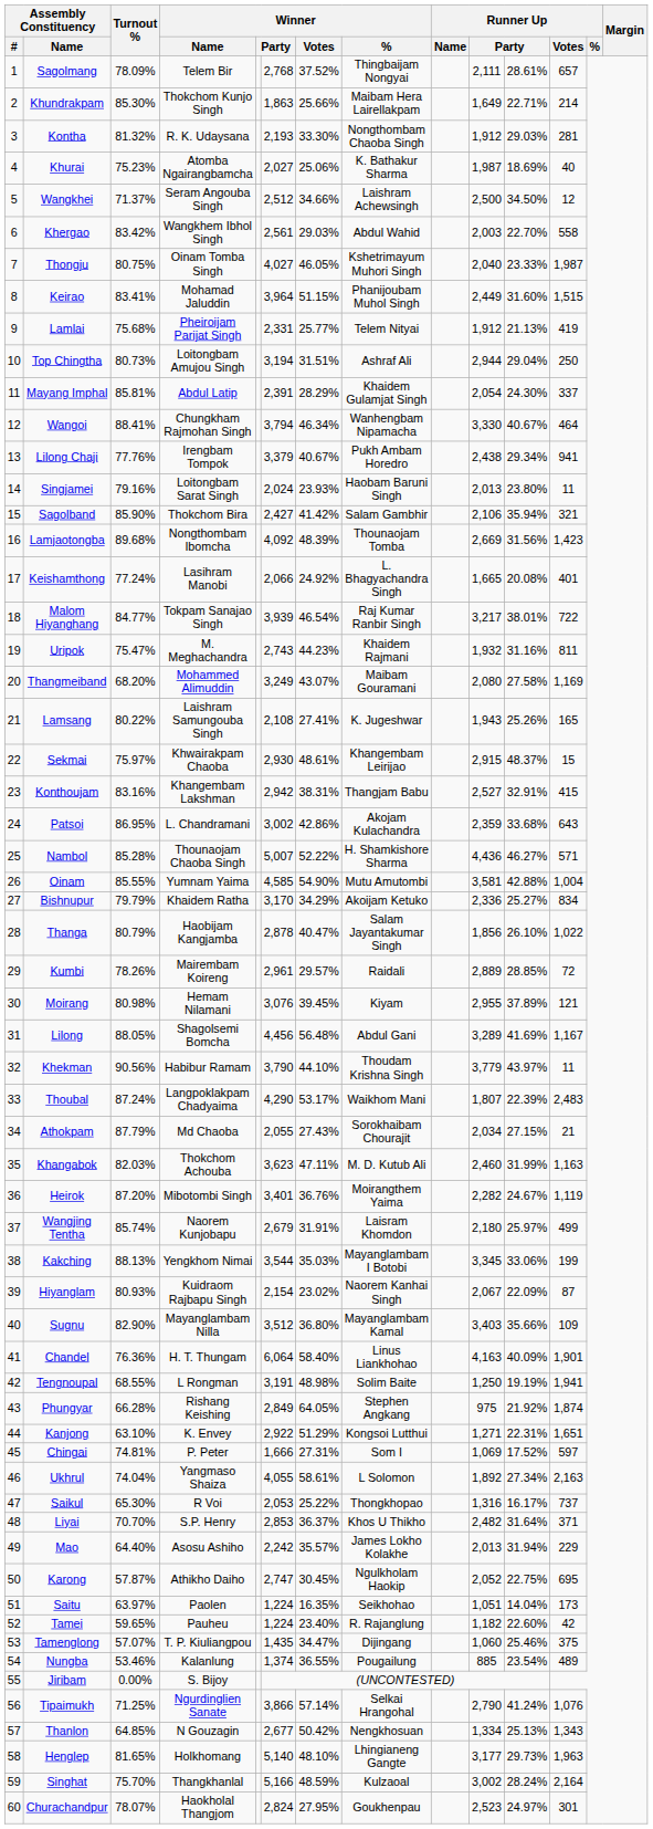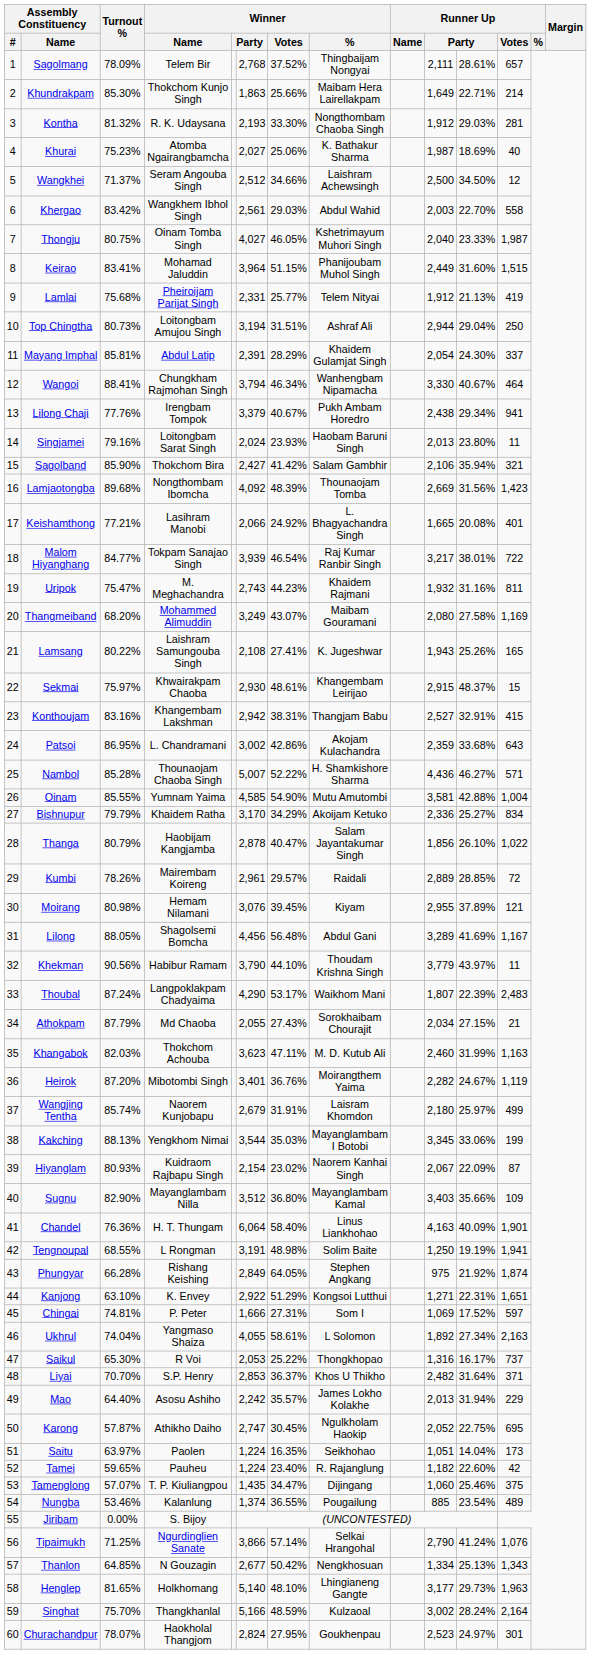 <table class="wikitable sortable" style="text-align:center;">
 <tr>
 <th colspan="2">Assembly Constituency</th>
 <th rowspan="2">Turnout %</th>
 <th colspan="5">Winner</th>
 <th colspan="5">Runner Up</th>
 <th rowspan="2" data-sort-type=number>Margin</th>
 </tr>
 <tr>
 <th>#</th>
 <th>Name</th>
 <th>Name</th>
 <th colspan="2">Party</th>
 <th data-sort-type=number>Votes</th>
 <th>%</th>
 <th>Name</th>
 <th colspan="2">Party</th>
 <th data-sort-type=number>Votes</th>
 <th>%</th>
 </tr>
 <tr>
 <td>1</td>
 <td><a href='#'>Sagolmang</a></td>
 <td>78.09%</td>
 <td>Telem Bir</td>
 <td></td>
 <td>2,768</td>
 <td>37.52%</td>
 <td>Thingbaijam Nongyai</td>
 <td></td>
 <td>2,111</td>
 <td>28.61%</td>
 <td>657</td>
 </tr>
 <tr>
 <td>2</td>
 <td><a href='#'>Khundrakpam</a></td>
 <td>85.30%</td>
 <td>Thokchom Kunjo Singh</td>
 <td></td>
 <td>1,863</td>
 <td>25.66%</td>
 <td>Maibam Hera Lairellakpam</td>
 <td></td>
 <td>1,649</td>
 <td>22.71%</td>
 <td>214</td>
 </tr>
 <tr>
 <td>3</td>
 <td><a href='#'>Kontha</a></td>
 <td>81.32%</td>
 <td>R. K. Udaysana</td>
 <td></td>
 <td>2,193</td>
 <td>33.30%</td>
 <td>Nongthombam Chaoba Singh</td>
 <td></td>
 <td>1,912</td>
 <td>29.03%</td>
 <td>281</td>
 </tr>
 <tr>
 <td>4</td>
 <td><a href='#'>Khurai</a></td>
 <td>75.23%</td>
 <td>Atomba Ngairangbamcha</td>
 <td></td>
 <td>2,027</td>
 <td>25.06%</td>
 <td>K. Bathakur Sharma</td>
 <td></td>
 <td>1,987</td>
 <td>18.69%</td>
 <td>40</td>
 </tr>
 <tr>
 <td>5</td>
 <td><a href='#'>Wangkhei</a></td>
 <td>71.37%</td>
 <td>Seram Angouba Singh</td>
 <td></td>
 <td>2,512</td>
 <td>34.66%</td>
 <td>Laishram Achewsingh</td>
 <td></td>
 <td>2,500</td>
 <td>34.50%</td>
 <td>12</td>
 </tr>
 <tr>
 <td>6</td>
 <td><a href='#'>Khergao</a></td>
 <td>83.42%</td>
 <td>Wangkhem Ibhol Singh</td>
 <td></td>
 <td>2,561</td>
 <td>29.03%</td>
 <td>Abdul Wahid</td>
 <td></td>
 <td>2,003</td>
 <td>22.70%</td>
 <td>558</td>
 </tr>
 <tr>
 <td>7</td>
 <td><a href='#'>Thongju</a></td>
 <td>80.75%</td>
 <td>Oinam Tomba Singh</td>
 <td></td>
 <td>4,027</td>
 <td>46.05%</td>
 <td>Kshetrimayum Muhori Singh</td>
 <td></td>
 <td>2,040</td>
 <td>23.33%</td>
 <td>1,987</td>
 </tr>
 <tr>
 <td>8</td>
 <td><a href='#'>Keirao</a></td>
 <td>83.41%</td>
 <td>Mohamad Jaluddin</td>
 <td></td>
 <td>3,964</td>
 <td>51.15%</td>
 <td>Phanijoubam Muhol Singh</td>
 <td></td>
 <td>2,449</td>
 <td>31.60%</td>
 <td>1,515</td>
 </tr>
 <tr>
 <td>9</td>
 <td><a href='#'>Lamlai</a></td>
 <td>75.68%</td>
 <td><a href='#'>Pheiroijam Parijat Singh</a></td>
 <td></td>
 <td>2,331</td>
 <td>25.77%</td>
 <td>Telem Nityai</td>
 <td></td>
 <td>1,912</td>
 <td>21.13%</td>
 <td>419</td>
 </tr>
 <tr>
 <td>10</td>
 <td><a href='#'>Top Chingtha</a></td>
 <td>80.73%</td>
 <td>Loitongbam Amujou Singh</td>
 <td></td>
 <td>3,194</td>
 <td>31.51%</td>
 <td>Ashraf Ali</td>
 <td></td>
 <td>2,944</td>
 <td>29.04%</td>
 <td>250</td>
 </tr>
 <tr>
 <td>11</td>
 <td><a href='#'>Mayang Imphal</a></td>
 <td>85.81%</td>
 <td><a href='#'>Abdul Latip</a></td>
 <td></td>
 <td>2,391</td>
 <td>28.29%</td>
 <td>Khaidem Gulamjat Singh</td>
 <td></td>
 <td>2,054</td>
 <td>24.30%</td>
 <td>337</td>
 </tr>
 <tr>
 <td>12</td>
 <td><a href='#'>Wangoi</a></td>
 <td>88.41%</td>
 <td>Chungkham Rajmohan Singh</td>
 <td></td>
 <td>3,794</td>
 <td>46.34%</td>
 <td>Wanhengbam Nipamacha</td>
 <td></td>
 <td>3,330</td>
 <td>40.67%</td>
 <td>464</td>
 </tr>
 <tr>
 <td>13</td>
 <td><a href='#'>Lilong Chaji</a></td>
 <td>77.76%</td>
 <td>Irengbam Tompok</td>
 <td></td>
 <td>3,379</td>
 <td>40.67%</td>
 <td>Pukh Ambam Horedro</td>
 <td></td>
 <td>2,438</td>
 <td>29.34%</td>
 <td>941</td>
 </tr>
 <tr>
 <td>14</td>
 <td><a href='#'>Singjamei</a></td>
 <td>79.16%</td>
 <td>Loitongbam Sarat Singh</td>
 <td></td>
 <td>2,024</td>
 <td>23.93%</td>
 <td>Haobam Baruni Singh</td>
 <td></td>
 <td>2,013</td>
 <td>23.80%</td>
 <td>11</td>
 </tr>
 <tr>
 <td>15</td>
 <td><a href='#'>Sagolband</a></td>
 <td>85.90%</td>
 <td>Thokchom Bira</td>
 <td></td>
 <td>2,427</td>
 <td>41.42%</td>
 <td>Salam Gambhir</td>
 <td></td>
 <td>2,106</td>
 <td>35.94%</td>
 <td>321</td>
 </tr>
 <tr>
 <td>16</td>
 <td><a href='#'>Lamjaotongba</a></td>
 <td>89.68%</td>
 <td>Nongthombam Ibomcha</td>
 <td></td>
 <td>4,092</td>
 <td>48.39%</td>
 <td>Thounaojam Tomba</td>
 <td></td>
 <td>2,669</td>
 <td>31.56%</td>
 <td>1,423</td>
 </tr>
 <tr>
 <td>17</td>
 <td><a href='#'>Keishamthong</a></td>
-<td>77.24%</td>
+<td>77.21%</td>
 <td>Lasihram Manobi</td>
 <td></td>
 <td>2,066</td>
 <td>24.92%</td>
 <td>L. Bhagyachandra Singh</td>
 <td></td>
 <td>1,665</td>
 <td>20.08%</td>
 <td>401</td>
 </tr>
 <tr>
 <td>18</td>
 <td><a href='#'>Malom Hiyanghang</a></td>
 <td>84.77%</td>
 <td>Tokpam Sanajao Singh</td>
 <td></td>
 <td>3,939</td>
 <td>46.54%</td>
 <td>Raj Kumar Ranbir Singh</td>
 <td></td>
 <td>3,217</td>
 <td>38.01%</td>
 <td>722</td>
 </tr>
 <tr>
 <td>19</td>
 <td><a href='#'>Uripok</a></td>
 <td>75.47%</td>
 <td>M. Meghachandra</td>
 <td></td>
 <td>2,743</td>
 <td>44.23%</td>
 <td>Khaidem Rajmani</td>
 <td></td>
 <td>1,932</td>
 <td>31.16%</td>
 <td>811</td>
 </tr>
 <tr>
 <td>20</td>
 <td><a href='#'>Thangmeiband</a></td>
 <td>68.20%</td>
 <td><a href='#'>Mohammed Alimuddin</a></td>
 <td></td>
 <td>3,249</td>
 <td>43.07%</td>
 <td>Maibam Gouramani</td>
 <td></td>
 <td>2,080</td>
 <td>27.58%</td>
 <td>1,169</td>
 </tr>
 <tr>
 <td>21</td>
 <td><a href='#'>Lamsang</a></td>
 <td>80.22%</td>
 <td>Laishram Samungouba Singh</td>
 <td></td>
 <td>2,108</td>
 <td>27.41%</td>
 <td>K. Jugeshwar</td>
 <td></td>
 <td>1,943</td>
 <td>25.26%</td>
 <td>165</td>
 </tr>
 <tr>
 <td>22</td>
 <td><a href='#'>Sekmai</a></td>
 <td>75.97%</td>
 <td>Khwairakpam Chaoba</td>
 <td></td>
 <td>2,930</td>
 <td>48.61%</td>
 <td>Khangembam Leirijao</td>
 <td></td>
 <td>2,915</td>
 <td>48.37%</td>
 <td>15</td>
 </tr>
 <tr>
 <td>23</td>
 <td><a href='#'>Konthoujam</a></td>
 <td>83.16%</td>
 <td>Khangembam Lakshman</td>
 <td></td>
 <td>2,942</td>
 <td>38.31%</td>
 <td>Thangjam Babu</td>
 <td></td>
 <td>2,527</td>
 <td>32.91%</td>
 <td>415</td>
 </tr>
 <tr>
 <td>24</td>
 <td><a href='#'>Patsoi</a></td>
 <td>86.95%</td>
 <td>L. Chandramani</td>
 <td></td>
 <td>3,002</td>
 <td>42.86%</td>
 <td>Akojam Kulachandra</td>
 <td></td>
 <td>2,359</td>
 <td>33.68%</td>
 <td>643</td>
 </tr>
 <tr>
 <td>25</td>
 <td><a href='#'>Nambol</a></td>
 <td>85.28%</td>
 <td>Thounaojam Chaoba Singh</td>
 <td></td>
 <td>5,007</td>
 <td>52.22%</td>
 <td>H. Shamkishore Sharma</td>
 <td></td>
 <td>4,436</td>
 <td>46.27%</td>
 <td>571</td>
 </tr>
 <tr>
 <td>26</td>
 <td><a href='#'>Oinam</a></td>
 <td>85.55%</td>
 <td>Yumnam Yaima</td>
 <td></td>
 <td>4,585</td>
 <td>54.90%</td>
 <td>Mutu Amutombi</td>
 <td></td>
 <td>3,581</td>
 <td>42.88%</td>
 <td>1,004</td>
 </tr>
 <tr>
 <td>27</td>
 <td><a href='#'>Bishnupur</a></td>
 <td>79.79%</td>
 <td>Khaidem Ratha</td>
 <td></td>
 <td>3,170</td>
 <td>34.29%</td>
 <td>Akoijam Ketuko</td>
 <td></td>
 <td>2,336</td>
 <td>25.27%</td>
 <td>834</td>
 </tr>
 <tr>
 <td>28</td>
 <td><a href='#'>Thanga</a></td>
 <td>80.79%</td>
 <td>Haobijam Kangjamba</td>
 <td></td>
 <td>2,878</td>
 <td>40.47%</td>
 <td>Salam Jayantakumar Singh</td>
 <td></td>
 <td>1,856</td>
 <td>26.10%</td>
 <td>1,022</td>
 </tr>
 <tr>
 <td>29</td>
 <td><a href='#'>Kumbi</a></td>
 <td>78.26%</td>
 <td>Mairembam Koireng</td>
 <td></td>
 <td>2,961</td>
 <td>29.57%</td>
 <td>Raidali</td>
 <td></td>
 <td>2,889</td>
 <td>28.85%</td>
 <td>72</td>
 </tr>
 <tr>
 <td>30</td>
 <td><a href='#'>Moirang</a></td>
 <td>80.98%</td>
 <td>Hemam Nilamani</td>
 <td></td>
 <td>3,076</td>
 <td>39.45%</td>
 <td>Kiyam</td>
 <td></td>
 <td>2,955</td>
 <td>37.89%</td>
 <td>121</td>
 </tr>
 <tr>
 <td>31</td>
 <td><a href='#'>Lilong</a></td>
 <td>88.05%</td>
 <td>Shagolsemi Bomcha</td>
 <td></td>
 <td>4,456</td>
 <td>56.48%</td>
 <td>Abdul Gani</td>
 <td></td>
 <td>3,289</td>
 <td>41.69%</td>
 <td>1,167</td>
 </tr>
 <tr>
 <td>32</td>
 <td><a href='#'>Khekman</a></td>
 <td>90.56%</td>
 <td>Habibur Ramam</td>
 <td></td>
 <td>3,790</td>
 <td>44.10%</td>
 <td>Thoudam Krishna Singh</td>
 <td></td>
 <td>3,779</td>
 <td>43.97%</td>
 <td>11</td>
 </tr>
 <tr>
 <td>33</td>
 <td><a href='#'>Thoubal</a></td>
 <td>87.24%</td>
 <td>Langpoklakpam Chadyaima</td>
 <td></td>
 <td>4,290</td>
 <td>53.17%</td>
 <td>Waikhom Mani</td>
 <td></td>
 <td>1,807</td>
 <td>22.39%</td>
 <td>2,483</td>
 </tr>
 <tr>
 <td>34</td>
 <td><a href='#'>Athokpam</a></td>
 <td>87.79%</td>
 <td>Md Chaoba</td>
 <td></td>
 <td>2,055</td>
 <td>27.43%</td>
 <td>Sorokhaibam Chourajit</td>
 <td></td>
 <td>2,034</td>
 <td>27.15%</td>
 <td>21</td>
 </tr>
 <tr>
 <td>35</td>
 <td><a href='#'>Khangabok</a></td>
 <td>82.03%</td>
 <td>Thokchom Achouba</td>
 <td></td>
 <td>3,623</td>
 <td>47.11%</td>
 <td>M. D. Kutub Ali</td>
 <td></td>
 <td>2,460</td>
 <td>31.99%</td>
 <td>1,163</td>
 </tr>
 <tr>
 <td>36</td>
 <td><a href='#'>Heirok</a></td>
 <td>87.20%</td>
 <td>Mibotombi Singh</td>
 <td></td>
 <td>3,401</td>
 <td>36.76%</td>
 <td>Moirangthem Yaima</td>
 <td></td>
 <td>2,282</td>
 <td>24.67%</td>
 <td>1,119</td>
 </tr>
 <tr>
 <td>37</td>
 <td><a href='#'>Wangjing Tentha</a></td>
 <td>85.74%</td>
 <td>Naorem Kunjobapu</td>
 <td></td>
 <td>2,679</td>
 <td>31.91%</td>
 <td>Laisram Khomdon</td>
 <td></td>
 <td>2,180</td>
 <td>25.97%</td>
 <td>499</td>
 </tr>
 <tr>
 <td>38</td>
 <td><a href='#'>Kakching</a></td>
 <td>88.13%</td>
 <td>Yengkhom Nimai</td>
 <td></td>
 <td>3,544</td>
 <td>35.03%</td>
 <td>Mayanglambam I Botobi</td>
 <td></td>
 <td>3,345</td>
 <td>33.06%</td>
 <td>199</td>
 </tr>
 <tr>
 <td>39</td>
 <td><a href='#'>Hiyanglam</a></td>
 <td>80.93%</td>
 <td>Kuidraom Rajbapu Singh</td>
 <td></td>
 <td>2,154</td>
 <td>23.02%</td>
 <td>Naorem Kanhai Singh</td>
 <td></td>
 <td>2,067</td>
 <td>22.09%</td>
 <td>87</td>
 </tr>
 <tr>
 <td>40</td>
 <td><a href='#'>Sugnu</a></td>
 <td>82.90%</td>
 <td>Mayanglambam Nilla</td>
 <td></td>
 <td>3,512</td>
 <td>36.80%</td>
 <td>Mayanglambam Kamal</td>
 <td></td>
 <td>3,403</td>
 <td>35.66%</td>
 <td>109</td>
 </tr>
 <tr>
 <td>41</td>
 <td><a href='#'>Chandel</a></td>
 <td>76.36%</td>
 <td>H. T. Thungam</td>
 <td></td>
 <td>6,064</td>
 <td>58.40%</td>
 <td>Linus Liankhohao</td>
 <td></td>
 <td>4,163</td>
 <td>40.09%</td>
 <td>1,901</td>
 </tr>
 <tr>
 <td>42</td>
 <td><a href='#'>Tengnoupal</a></td>
 <td>68.55%</td>
 <td>L Rongman</td>
 <td></td>
 <td>3,191</td>
 <td>48.98%</td>
 <td>Solim Baite</td>
 <td></td>
 <td>1,250</td>
 <td>19.19%</td>
 <td>1,941</td>
 </tr>
 <tr>
 <td>43</td>
 <td><a href='#'>Phungyar</a></td>
 <td>66.28%</td>
 <td>Rishang Keishing</td>
 <td></td>
 <td>2,849</td>
 <td>64.05%</td>
 <td>Stephen Angkang</td>
 <td></td>
 <td>975</td>
 <td>21.92%</td>
 <td>1,874</td>
 </tr>
 <tr>
 <td>44</td>
 <td><a href='#'>Kanjong</a></td>
 <td>63.10%</td>
 <td>K. Envey</td>
 <td></td>
 <td>2,922</td>
 <td>51.29%</td>
 <td>Kongsoi Lutthui</td>
 <td></td>
 <td>1,271</td>
 <td>22.31%</td>
 <td>1,651</td>
 </tr>
 <tr>
 <td>45</td>
 <td><a href='#'>Chingai</a></td>
 <td>74.81%</td>
 <td>P. Peter</td>
 <td></td>
 <td>1,666</td>
 <td>27.31%</td>
 <td>Som I</td>
 <td></td>
 <td>1,069</td>
 <td>17.52%</td>
 <td>597</td>
 </tr>
 <tr>
 <td>46</td>
 <td><a href='#'>Ukhrul</a></td>
 <td>74.04%</td>
 <td>Yangmaso Shaiza</td>
 <td></td>
 <td>4,055</td>
 <td>58.61%</td>
 <td>L Solomon</td>
 <td></td>
 <td>1,892</td>
 <td>27.34%</td>
 <td>2,163</td>
 </tr>
 <tr>
 <td>47</td>
 <td><a href='#'>Saikul</a></td>
 <td>65.30%</td>
 <td>R Voi</td>
 <td></td>
 <td>2,053</td>
 <td>25.22%</td>
 <td>Thongkhopao</td>
 <td></td>
 <td>1,316</td>
 <td>16.17%</td>
 <td>737</td>
 </tr>
 <tr>
 <td>48</td>
 <td><a href='#'>Liyai</a></td>
 <td>70.70%</td>
 <td>S.P. Henry</td>
 <td></td>
 <td>2,853</td>
 <td>36.37%</td>
 <td>Khos U Thikho</td>
 <td></td>
 <td>2,482</td>
 <td>31.64%</td>
 <td>371</td>
 </tr>
 <tr>
 <td>49</td>
 <td><a href='#'>Mao</a></td>
 <td>64.40%</td>
 <td>Asosu Ashiho</td>
 <td></td>
 <td>2,242</td>
 <td>35.57%</td>
 <td>James Lokho Kolakhe</td>
 <td></td>
 <td>2,013</td>
 <td>31.94%</td>
 <td>229</td>
 </tr>
 <tr>
 <td>50</td>
 <td><a href='#'>Karong</a></td>
 <td>57.87%</td>
 <td>Athikho Daiho</td>
 <td></td>
 <td>2,747</td>
 <td>30.45%</td>
 <td>Ngulkholam Haokip</td>
 <td></td>
 <td>2,052</td>
 <td>22.75%</td>
 <td>695</td>
 </tr>
 <tr>
 <td>51</td>
 <td><a href='#'>Saitu</a></td>
 <td>63.97%</td>
 <td>Paolen</td>
 <td></td>
 <td>1,224</td>
 <td>16.35%</td>
 <td>Seikhohao</td>
 <td></td>
 <td>1,051</td>
 <td>14.04%</td>
 <td>173</td>
 </tr>
 <tr>
 <td>52</td>
 <td><a href='#'>Tamei</a></td>
 <td>59.65%</td>
 <td>Pauheu</td>
 <td></td>
 <td>1,224</td>
 <td>23.40%</td>
 <td>R. Rajanglung</td>
 <td></td>
 <td>1,182</td>
 <td>22.60%</td>
 <td>42</td>
 </tr>
 <tr>
 <td>53</td>
 <td><a href='#'>Tamenglong</a></td>
 <td>57.07%</td>
 <td>T. P. Kiuliangpou</td>
 <td></td>
 <td>1,435</td>
 <td>34.47%</td>
 <td>Dijingang</td>
 <td></td>
 <td>1,060</td>
 <td>25.46%</td>
 <td>375</td>
 </tr>
 <tr>
 <td>54</td>
 <td><a href='#'>Nungba</a></td>
 <td>53.46%</td>
 <td>Kalanlung</td>
 <td></td>
 <td>1,374</td>
 <td>36.55%</td>
 <td>Pougailung</td>
 <td></td>
 <td>885</td>
 <td>23.54%</td>
 <td>489</td>
 </tr>
 <tr>
 <td>55</td>
 <td><a href='#'>Jiribam</a></td>
 <td>0.00%</td>
 <td>S. Bijoy</td>
 <td></td>
 <td colspan="6"><em> (UNCONTESTED) </em></td>
 </tr>
 <tr>
 <td>56</td>
 <td><a href='#'>Tipaimukh</a></td>
 <td>71.25%</td>
 <td><a href='#'>Ngurdinglien Sanate</a></td>
 <td></td>
 <td>3,866</td>
 <td>57.14%</td>
 <td>Selkai Hrangohal</td>
 <td></td>
 <td>2,790</td>
 <td>41.24%</td>
 <td>1,076</td>
 </tr>
 <tr>
 <td>57</td>
 <td><a href='#'>Thanlon</a></td>
 <td>64.85%</td>
 <td>N Gouzagin</td>
 <td></td>
 <td>2,677</td>
 <td>50.42%</td>
 <td>Nengkhosuan</td>
 <td></td>
 <td>1,334</td>
 <td>25.13%</td>
 <td>1,343</td>
 </tr>
 <tr>
 <td>58</td>
 <td><a href='#'>Henglep</a></td>
 <td>81.65%</td>
 <td>Holkhomang</td>
 <td></td>
 <td>5,140</td>
 <td>48.10%</td>
 <td>Lhingianeng Gangte</td>
 <td></td>
 <td>3,177</td>
 <td>29.73%</td>
 <td>1,963</td>
 </tr>
 <tr>
 <td>59</td>
 <td><a href='#'>Singhat</a></td>
 <td>75.70%</td>
 <td>Thangkhanlal</td>
 <td></td>
 <td>5,166</td>
 <td>48.59%</td>
 <td>Kulzaoal</td>
 <td></td>
 <td>3,002</td>
 <td>28.24%</td>
 <td>2,164</td>
 </tr>
 <tr>
 <td>60</td>
 <td><a href='#'>Churachandpur</a></td>
 <td>78.07%</td>
 <td>Haokholal Thangjom</td>
 <td></td>
 <td>2,824</td>
 <td>27.95%</td>
 <td>Goukhenpau</td>
 <td></td>
 <td>2,523</td>
 <td>24.97%</td>
 <td>301</td>
 </tr>
 </table>
